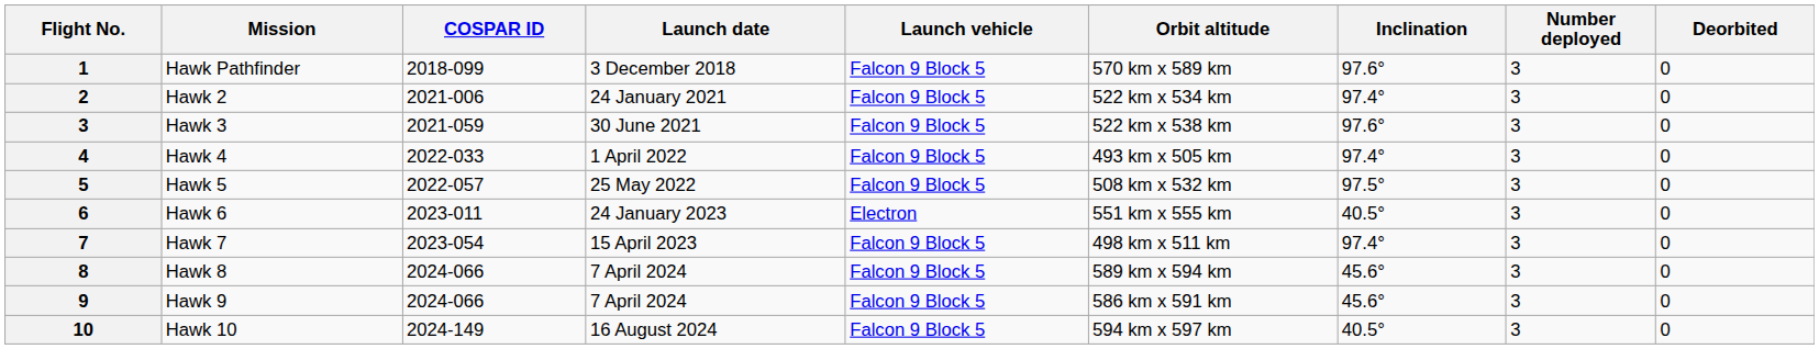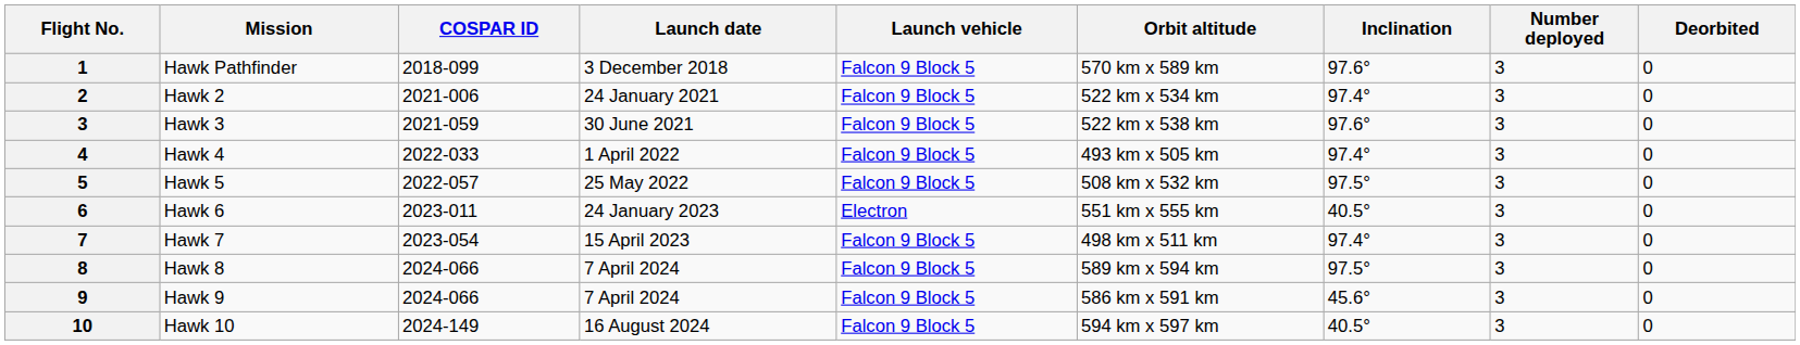 <table class="wikitable" width=100% style="text-align: left;">
 <tr>
 <th scope="col">Flight No.</th>
 <th scope="col">Mission</th>
 <th><a href='#'>COSPAR ID</a></th>
 <th scope="col">Launch date</th>
 <th scope="col">Launch vehicle</th>
 <th scope="col">Orbit altitude</th>
 <th scope="col">Inclination</th>
 <th scope="col">Number<br>deployed</th>
 <th scope="col">Deorbited</th>
 </tr>
 <tr>
 <th>1</th>
 <td>Hawk Pathfinder</td>
 <td>2018-099</td>
 <td>3 December 2018</td>
 <td><a href='#'>Falcon 9 Block 5</a></td>
 <td>570 km x 589 km</td>
 <td>97.6°</td>
 <td>3</td>
 <td>0</td>
 </tr>
 <tr>
 <th>2</th>
 <td>Hawk 2</td>
 <td>2021-006</td>
 <td>24 January 2021</td>
 <td><a href='#'>Falcon 9 Block 5</a></td>
 <td>522 km x 534 km</td>
 <td>97.4°</td>
 <td>3</td>
 <td>0</td>
 </tr>
 <tr>
 <th>3</th>
 <td>Hawk 3</td>
 <td>2021-059</td>
 <td>30 June 2021</td>
 <td><a href='#'>Falcon 9 Block 5</a></td>
 <td>522 km x 538 km</td>
 <td>97.6°</td>
 <td>3</td>
 <td>0</td>
 </tr>
 <tr>
 <th>4</th>
 <td>Hawk 4</td>
 <td>2022-033</td>
 <td>1 April 2022</td>
 <td><a href='#'>Falcon 9 Block 5</a></td>
 <td>493 km x 505 km</td>
 <td>97.4°</td>
 <td>3</td>
 <td>0</td>
 </tr>
 <tr>
 <th>5</th>
 <td>Hawk 5</td>
 <td>2022-057</td>
 <td>25 May 2022</td>
 <td><a href='#'>Falcon 9 Block 5</a></td>
 <td>508 km x 532 km</td>
 <td>97.5°</td>
 <td>3</td>
 <td>0</td>
 </tr>
 <tr>
 <th>6</th>
 <td>Hawk 6</td>
 <td>2023-011</td>
 <td>24 January 2023</td>
 <td><a href='#'>Electron</a></td>
 <td>551 km x 555 km</td>
 <td>40.5°</td>
 <td>3</td>
 <td>0</td>
 </tr>
 <tr>
 <th>7</th>
 <td>Hawk 7</td>
 <td>2023-054</td>
 <td>15 April 2023</td>
 <td><a href='#'>Falcon 9 Block 5</a></td>
 <td>498 km x 511 km</td>
 <td>97.4°</td>
 <td>3</td>
 <td>0</td>
 </tr>
 <tr>
 <th>8</th>
 <td>Hawk 8</td>
 <td>2024-066</td>
 <td>7 April 2024</td>
 <td><a href='#'>Falcon 9 Block 5</a></td>
 <td>589 km x 594 km</td>
-<td>45.6°</td>
+<td>97.5°</td>
 <td>3</td>
 <td>0</td>
 </tr>
 <tr>
 <th>9</th>
 <td>Hawk 9</td>
 <td>2024-066</td>
 <td>7 April 2024</td>
 <td><a href='#'>Falcon 9 Block 5</a></td>
 <td>586 km x 591 km</td>
 <td>45.6°</td>
 <td>3</td>
 <td>0</td>
 </tr>
 <tr>
 <th>10</th>
 <td>Hawk 10</td>
 <td>2024-149</td>
 <td>16 August 2024</td>
 <td><a href='#'>Falcon 9 Block 5</a></td>
 <td>594 km x 597 km</td>
 <td>40.5°</td>
 <td>3</td>
 <td>0</td>
 </tr>
 </table>
